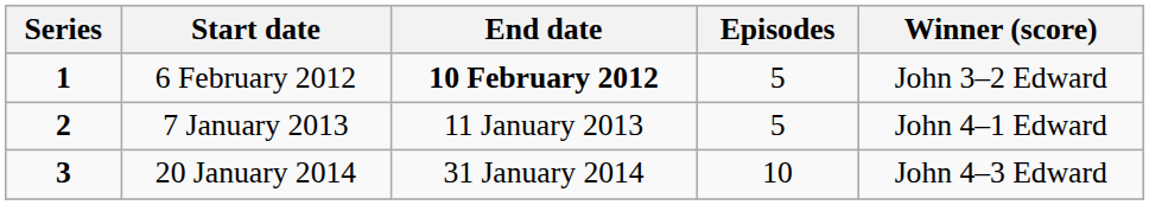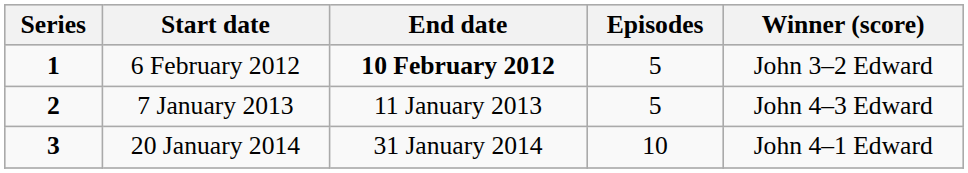 <table class="wikitable" style="text-align:center; width:600px;">
 <tr>
 <th>Series</th>
 <th>Start date</th>
 <th>End date</th>
 <th>Episodes</th>
 <th>Winner (score)</th>
 </tr>
 <tr>
 <td><strong>1</strong></td>
 <td>6 February 2012</td>
 <td><strong>10 February 2012</strong></td>
 <td>5</td>
 <td>John 3–2 Edward</td>
 </tr>
 <tr>
 <td><strong>2</strong></td>
 <td>7 January 2013</td>
 <td>11 January 2013</td>
 <td>5</td>
-<td>John 4–1 Edward</td>
+<td>John 4–3 Edward</td>
 </tr>
 <tr>
 <td><strong>3</strong></td>
 <td>20 January 2014</td>
 <td>31 January 2014</td>
 <td>10</td>
-<td>John 4–3 Edward</td>
+<td>John 4–1 Edward</td>
 </tr>
 </table>
